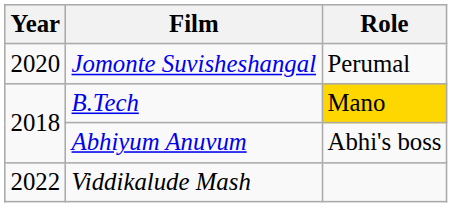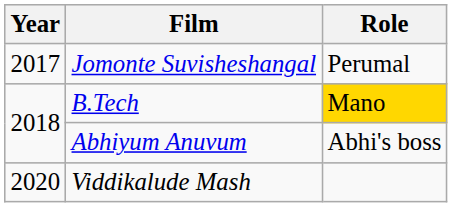 <table class="wikitable sortable">
 <tr>
 <th>Year</th>
 <th>Film</th>
 <th>Role</th>
 </tr>
 <tr>
-<td>2020</td>
+<td>2017</td>
 <td><em><a href='#'>Jomonte Suvisheshangal</a></em></td>
 <td>Perumal</td>
 </tr>
 <tr>
 <td rowspan="2">2018</td>
 <td><em><a href='#'>B.Tech</a></em></td>
 <td style="background: gold;">Mano</td>
 </tr>
 <tr>
 <td><em><a href='#'>Abhiyum Anuvum</a></em></td>
 <td>Abhi's boss</td>
 </tr>
 <tr>
-<td>2022</td>
+<td>2020</td>
 <td><em>Viddikalude Mash</em></td>
 <td></td>
 </tr>
 </table>
